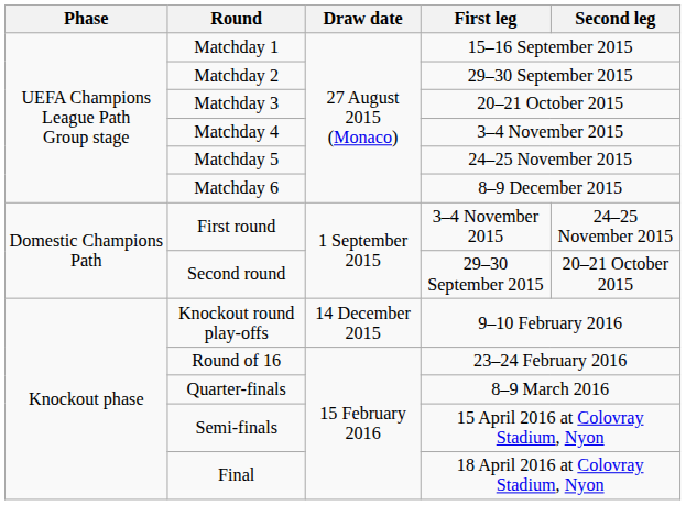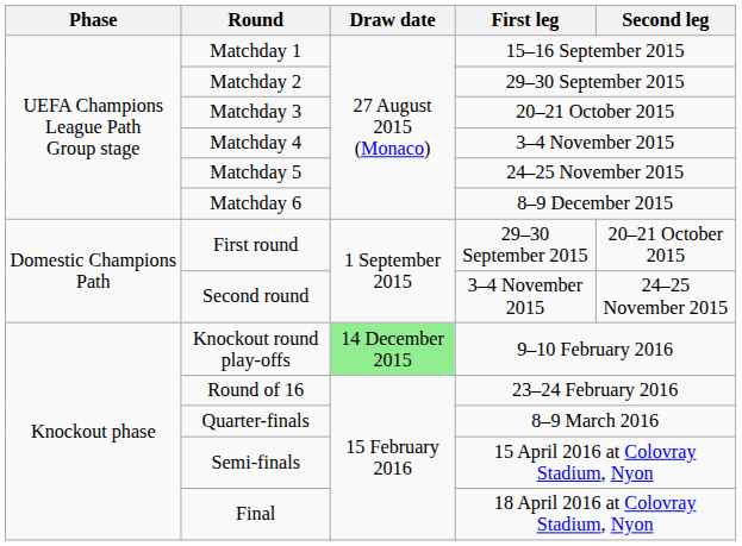 <table class="wikitable" style="text-align:center">
 <tr>
 <th>Phase</th>
 <th>Round</th>
 <th>Draw date</th>
 <th>First leg</th>
 <th>Second leg</th>
 </tr>
 <tr>
 <td rowspan=6>UEFA Champions League Path<br>Group stage</td>
 <td>Matchday 1</td>
 <td rowspan=6>27 August 2015<br>(<a href='#'>Monaco</a>)</td>
 <td colspan=2>15–16 September 2015</td>
 </tr>
 <tr>
 <td>Matchday 2</td>
 <td colspan=2>29–30 September 2015</td>
 </tr>
 <tr>
 <td>Matchday 3</td>
 <td colspan=2>20–21 October 2015</td>
 </tr>
 <tr>
 <td>Matchday 4</td>
 <td colspan=2>3–4 November 2015</td>
 </tr>
 <tr>
 <td>Matchday 5</td>
 <td colspan=2>24–25 November 2015</td>
 </tr>
 <tr>
 <td>Matchday 6</td>
 <td colspan=2>8–9 December 2015</td>
 </tr>
 <tr>
 <td rowspan=2>Domestic Champions Path</td>
 <td>First round</td>
 <td rowspan=2>1 September 2015</td>
+<td>29–30 September 2015</td>
+<td>20–21 October 2015</td>
+</tr>
+<tr>
+<td>Second round</td>
 <td>3–4 November 2015</td>
 <td>24–25 November 2015</td>
 </tr>
 <tr>
-<td>Second round</td>
-<td>29–30 September 2015</td>
-<td>20–21 October 2015</td>
-</tr>
-<tr>
 <td rowspan=5>Knockout phase</td>
 <td>Knockout round play-offs</td>
-<td>14 December 2015</td>
+<td style="background: lightgreen;">14 December 2015</td>
 <td colspan=2>9–10 February 2016</td>
 </tr>
 <tr>
 <td>Round of 16</td>
 <td rowspan=4>15 February 2016</td>
 <td colspan=2>23–24 February 2016</td>
 </tr>
 <tr>
 <td>Quarter-finals</td>
 <td colspan=2>8–9 March 2016</td>
 </tr>
 <tr>
 <td>Semi-finals</td>
 <td colspan=2>15 April 2016 at <a href='#'>Colovray Stadium</a>, <a href='#'>Nyon</a></td>
 </tr>
 <tr>
 <td>Final</td>
 <td colspan=2>18 April 2016 at <a href='#'>Colovray Stadium</a>, <a href='#'>Nyon</a></td>
 </tr>
 </table>
